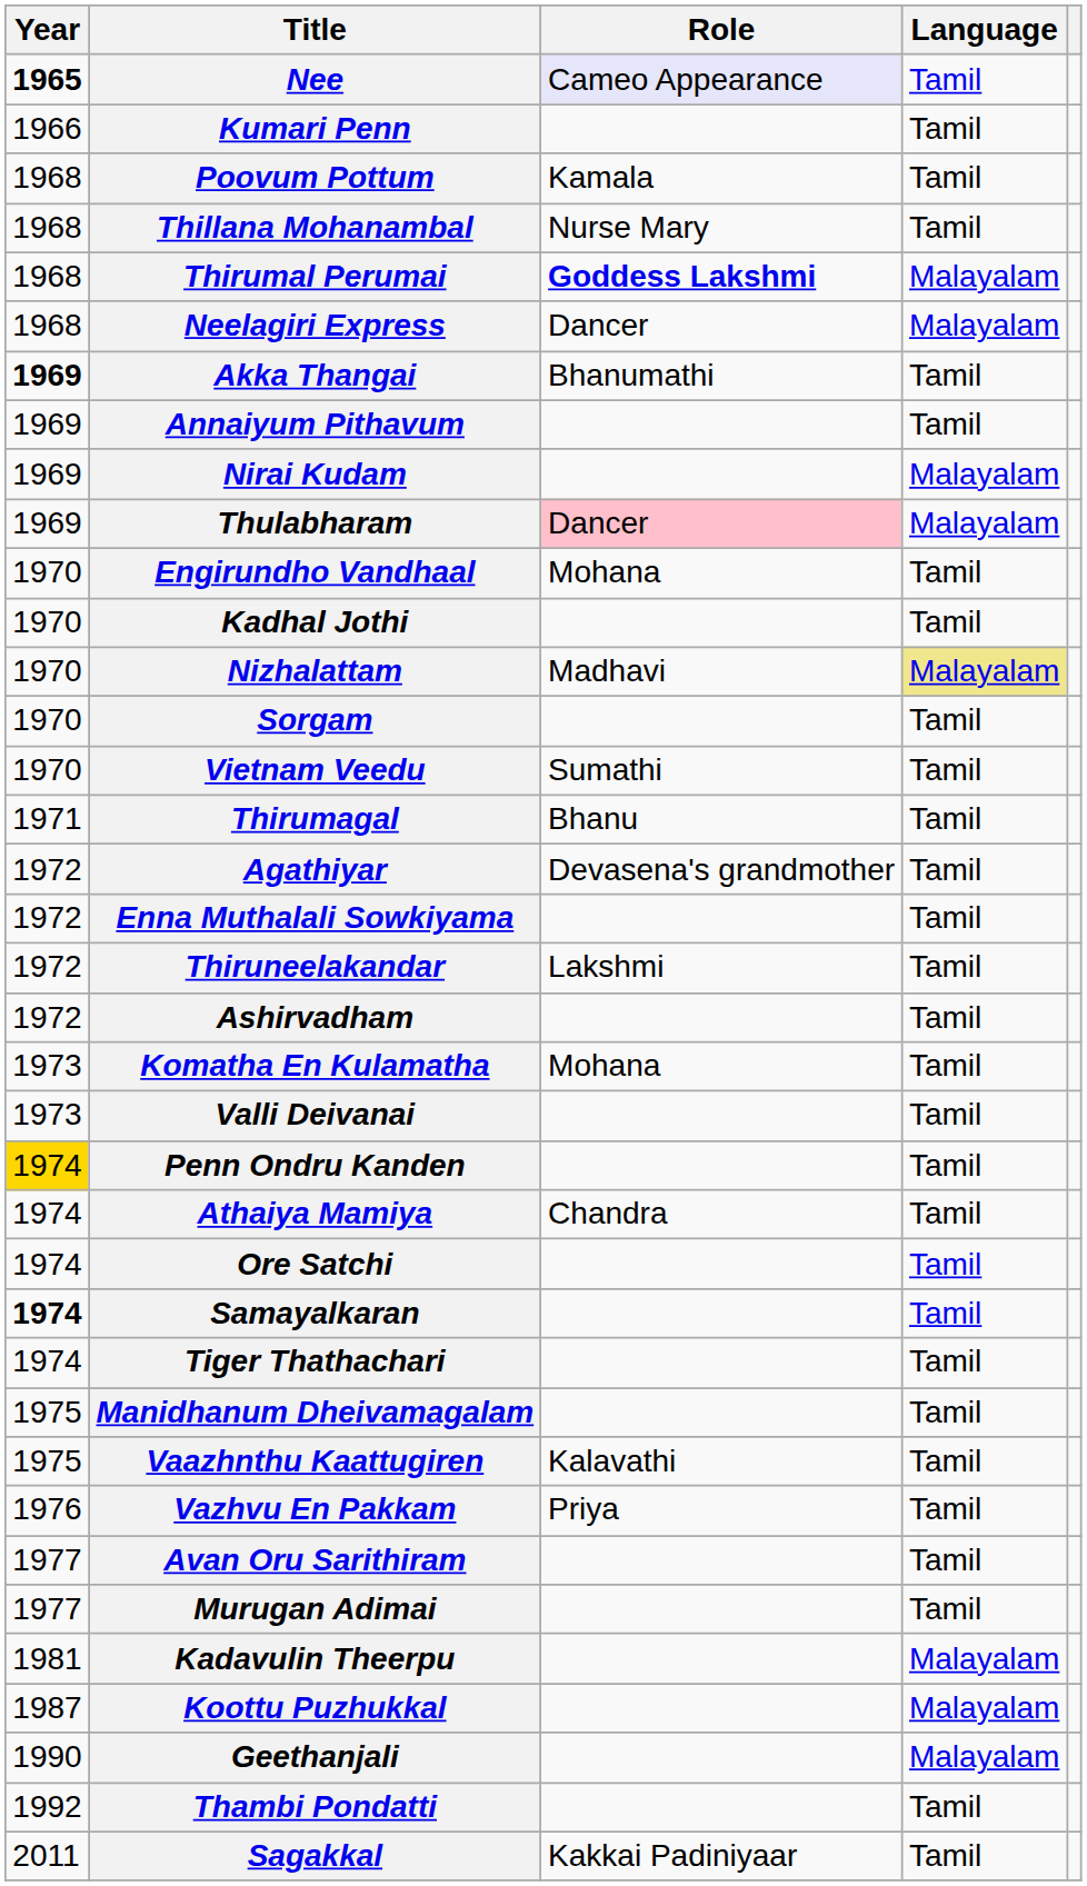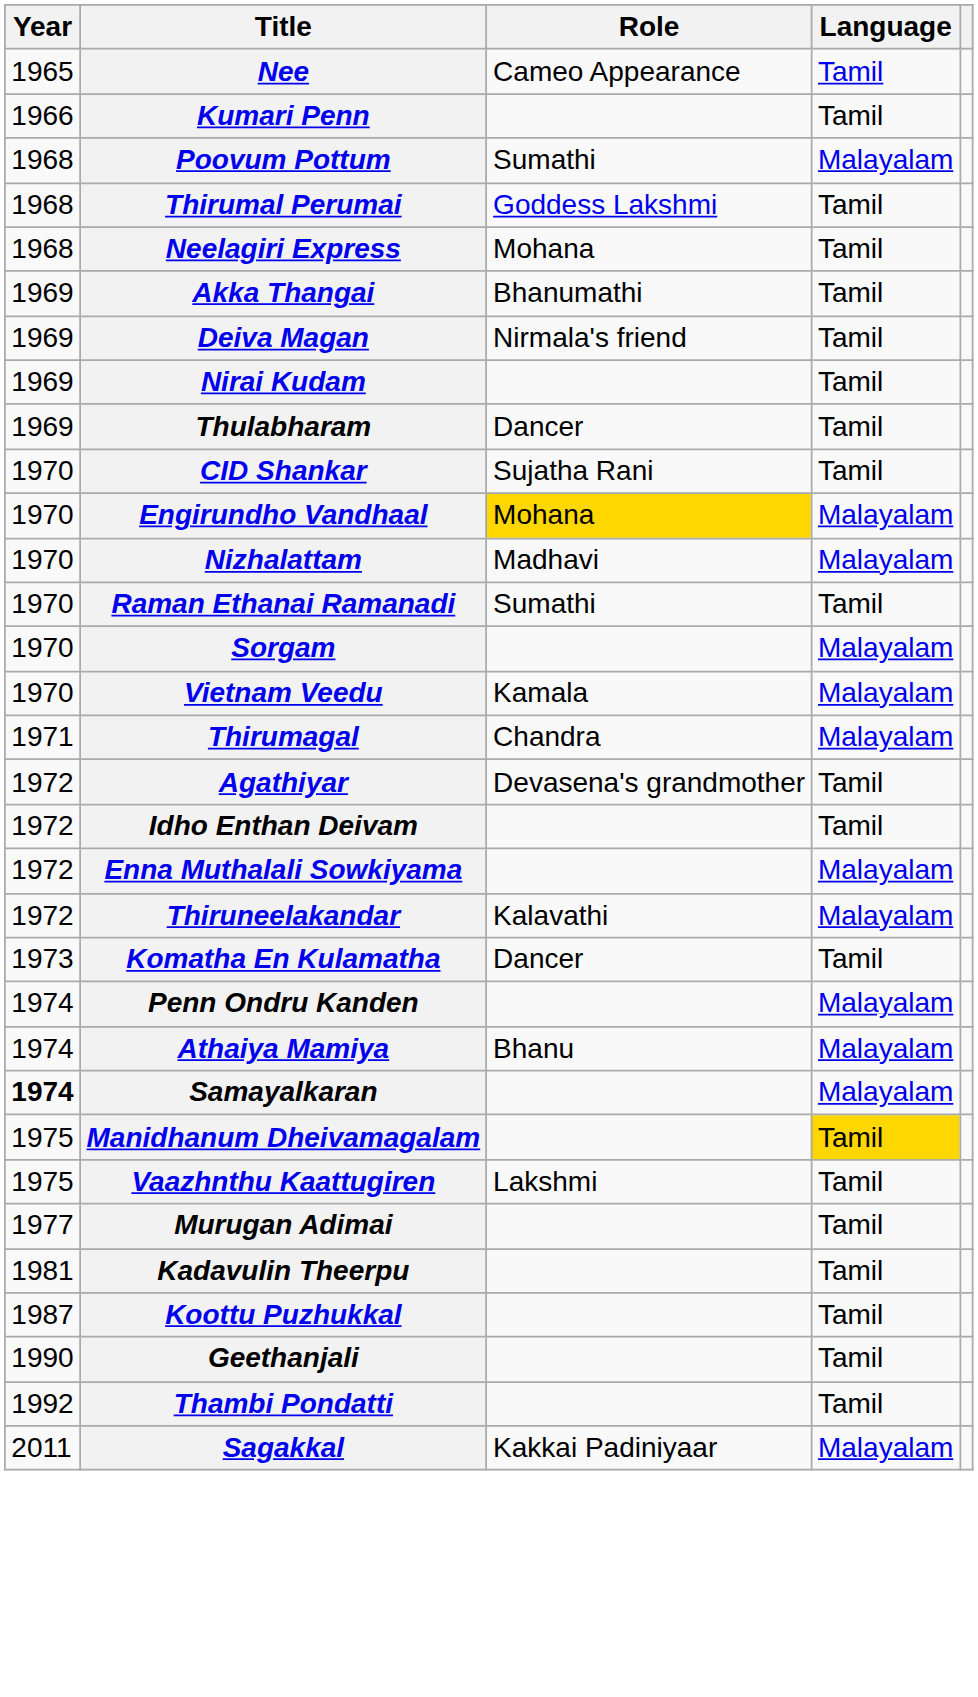 <table class="wikitable sortable plainrowheaders">
 <tr style="background:#ccc; text-align:center;">
 <th scope="col">Year</th>
 <th scope="col">Title</th>
 <th scope="col">Role</th>
 <th scope="col">Language</th>
 <th scope="col" class="unsortable"></th>
 </tr>
 <tr>
-<td><strong>1965</strong></td>
+<td>1965</td>
 <th scope="row"><em><a href='#'>Nee</a></em></th>
-<td style="background: lavender;">Cameo Appearance</td>
+<td>Cameo Appearance</td>
 <td><a href='#'>Tamil</a></td>
 <td></td>
 </tr>
 <tr>
 <td>1966</td>
 <th scope="row"><em><a href='#'>Kumari Penn</a></em></th>
 <td></td>
 <td>Tamil</td>
 <td></td>
 </tr>
 <tr>
 <td>1968</td>
 <th scope="row"><em><a href='#'>Poovum Pottum</a></em></th>
-<td>Kamala</td>
+<td>Sumathi</td>
+<td><a href='#'>Malayalam</a></td>
+<td></td>
+</tr>
+<tr>
+<td>1968</td>
+<th scope="row"><em><a href='#'>Thirumal Perumai</a></em></th>
+<td><a href='#'>Goddess Lakshmi</a></td>
 <td>Tamil</td>
 <td></td>
 </tr>
 <tr>
 <td>1968</td>
-<th scope="row"><em><a href='#'>Thillana Mohanambal</a></em></th>
-<td>Nurse Mary</td>
+<th scope="row"><em><a href='#'>Neelagiri Express</a></em></th>
+<td>Mohana</td>
 <td>Tamil</td>
 <td></td>
 </tr>
 <tr>
-<td>1968</td>
-<th scope="row"><em><a href='#'>Thirumal Perumai</a></em></th>
-<td><strong><a href='#'>Goddess Lakshmi</a></strong></td>
-<td><a href='#'>Malayalam</a></td>
-<td></td>
-</tr>
-<tr>
-<td>1968</td>
-<th scope="row"><em><a href='#'>Neelagiri Express</a></em></th>
-<td>Dancer</td>
-<td><a href='#'>Malayalam</a></td>
-<td></td>
-</tr>
-<tr>
-<td><strong>1969</strong></td>
+<td>1969</td>
 <th scope="row"><em><a href='#'>Akka Thangai</a></em></th>
 <td>Bhanumathi</td>
 <td>Tamil</td>
 <td></td>
 </tr>
 <tr>
 <td>1969</td>
-<th scope="row"><em><a href='#'>Annaiyum Pithavum</a></em></th>
-<td></td>
+<th scope="row"><em><a href='#'>Deiva Magan</a></em></th>
+<td>Nirmala's friend</td>
 <td>Tamil</td>
 <td></td>
 </tr>
 <tr>
 <td>1969</td>
 <th scope="row"><em><a href='#'>Nirai Kudam</a></em></th>
 <td></td>
-<td><a href='#'>Malayalam</a></td>
+<td>Tamil</td>
 <td></td>
 </tr>
 <tr>
 <td>1969</td>
 <th scope="row"><em>Thulabharam</em></th>
-<td style="background: pink;">Dancer</td>
-<td><a href='#'>Malayalam</a></td>
+<td>Dancer</td>
+<td>Tamil</td>
+<td></td>
+</tr>
+<tr>
+<td>1970</td>
+<th scope="row"><em><a href='#'>CID Shankar</a></em></th>
+<td>Sujatha Rani</td>
+<td>Tamil</td>
 <td></td>
 </tr>
 <tr>
 <td>1970</td>
 <th scope="row"><em><a href='#'>Engirundho Vandhaal</a></em></th>
-<td>Mohana</td>
-<td>Tamil</td>
-<td></td>
-</tr>
-<tr>
-<td>1970</td>
-<th scope="row"><em>Kadhal Jothi</em></th>
-<td></td>
-<td>Tamil</td>
+<td style="background: gold;">Mohana</td>
+<td><a href='#'>Malayalam</a></td>
 <td></td>
 </tr>
 <tr>
 <td>1970</td>
 <th scope="row"><em><a href='#'>Nizhalattam</a></em></th>
 <td>Madhavi</td>
-<td style="background: khaki;"><a href='#'>Malayalam</a></td>
+<td><a href='#'>Malayalam</a></td>
+<td></td>
+</tr>
+<tr>
+<td>1970</td>
+<th scope="row"><em><a href='#'>Raman Ethanai Ramanadi</a></em></th>
+<td>Sumathi</td>
+<td>Tamil</td>
 <td></td>
 </tr>
 <tr>
 <td>1970</td>
 <th scope="row"><em><a href='#'>Sorgam</a></em></th>
 <td></td>
-<td>Tamil</td>
+<td><a href='#'>Malayalam</a></td>
 <td></td>
 </tr>
 <tr>
 <td>1970</td>
 <th scope="row"><em><a href='#'>Vietnam Veedu</a></em></th>
-<td>Sumathi</td>
-<td>Tamil</td>
+<td>Kamala</td>
+<td><a href='#'>Malayalam</a></td>
 <td></td>
 </tr>
 <tr>
 <td>1971</td>
 <th scope="row"><em><a href='#'>Thirumagal</a></em></th>
-<td>Bhanu</td>
-<td>Tamil</td>
+<td>Chandra</td>
+<td><a href='#'>Malayalam</a></td>
 <td></td>
 </tr>
 <tr>
 <td>1972</td>
 <th scope="row"><em><a href='#'>Agathiyar</a></em></th>
 <td>Devasena's grandmother</td>
 <td>Tamil</td>
 <td></td>
 </tr>
 <tr>
 <td>1972</td>
-<th scope="row"><em><a href='#'>Enna Muthalali Sowkiyama</a></em></th>
+<th scope="row"><em>Idho Enthan Deivam</em></th>
 <td></td>
 <td>Tamil</td>
 <td></td>
 </tr>
 <tr>
 <td>1972</td>
-<th scope="row"><em><a href='#'>Thiruneelakandar</a></em></th>
-<td>Lakshmi</td>
-<td>Tamil</td>
+<th scope="row"><em><a href='#'>Enna Muthalali Sowkiyama</a></em></th>
+<td></td>
+<td><a href='#'>Malayalam</a></td>
 <td></td>
 </tr>
 <tr>
 <td>1972</td>
-<th scope="row"><em>Ashirvadham</em></th>
-<td></td>
-<td>Tamil</td>
+<th scope="row"><em><a href='#'>Thiruneelakandar</a></em></th>
+<td>Kalavathi</td>
+<td><a href='#'>Malayalam</a></td>
 <td></td>
 </tr>
 <tr>
 <td>1973</td>
 <th scope="row"><em><a href='#'>Komatha En Kulamatha</a></em></th>
-<td>Mohana</td>
-<td>Tamil</td>
-<td></td>
-</tr>
-<tr>
-<td>1973</td>
-<th scope="row"><em>Valli Deivanai</em></th>
-<td></td>
-<td>Tamil</td>
-<td></td>
-</tr>
-<tr>
-<td style="background: gold;">1974</td>
-<th scope="row"><em>Penn Ondru Kanden</em></th>
-<td></td>
+<td>Dancer</td>
 <td>Tamil</td>
 <td></td>
 </tr>
 <tr>
 <td>1974</td>
-<th scope="row"><em><a href='#'>Athaiya Mamiya</a></em></th>
-<td>Chandra</td>
-<td>Tamil</td>
+<th scope="row"><em>Penn Ondru Kanden</em></th>
+<td></td>
+<td><a href='#'>Malayalam</a></td>
 <td></td>
 </tr>
 <tr>
 <td>1974</td>
-<th scope="row"><em>Ore Satchi</em></th>
-<td></td>
-<td><a href='#'>Tamil</a></td>
+<th scope="row"><em><a href='#'>Athaiya Mamiya</a></em></th>
+<td>Bhanu</td>
+<td><a href='#'>Malayalam</a></td>
 <td></td>
 </tr>
 <tr>
 <td><strong>1974</strong></td>
 <th scope="row"><em>Samayalkaran</em></th>
 <td></td>
-<td><a href='#'>Tamil</a></td>
-<td></td>
-</tr>
-<tr>
-<td>1974</td>
-<th scope="row"><em>Tiger Thathachari</em></th>
-<td></td>
-<td>Tamil</td>
+<td><a href='#'>Malayalam</a></td>
 <td></td>
 </tr>
 <tr>
 <td>1975</td>
 <th scope="row"><em><a href='#'>Manidhanum Dheivamagalam</a></em></th>
 <td></td>
-<td>Tamil</td>
+<td style="background: gold;">Tamil</td>
 <td></td>
 </tr>
 <tr>
 <td>1975</td>
 <th scope="row"><em><a href='#'>Vaazhnthu Kaattugiren</a></em></th>
-<td>Kalavathi</td>
-<td>Tamil</td>
-<td></td>
-</tr>
-<tr>
-<td>1976</td>
-<th scope="row"><em><a href='#'>Vazhvu En Pakkam</a></em></th>
-<td>Priya</td>
-<td>Tamil</td>
-<td></td>
-</tr>
-<tr>
-<td>1977</td>
-<th scope="row"><em><a href='#'>Avan Oru Sarithiram</a></em></th>
-<td></td>
+<td>Lakshmi</td>
 <td>Tamil</td>
 <td></td>
 </tr>
 <tr>
 <td>1977</td>
 <th scope="row"><em>Murugan Adimai</em></th>
 <td></td>
 <td>Tamil</td>
 <td></td>
 </tr>
 <tr>
 <td>1981</td>
 <th scope="row"><em>Kadavulin Theerpu</em></th>
 <td></td>
-<td><a href='#'>Malayalam</a></td>
+<td>Tamil</td>
 <td></td>
 </tr>
 <tr>
 <td>1987</td>
 <th scope="row"><em><a href='#'>Koottu Puzhukkal</a></em></th>
 <td></td>
-<td><a href='#'>Malayalam</a></td>
+<td>Tamil</td>
 <td></td>
 </tr>
 <tr>
 <td>1990</td>
 <th scope="row"><em>Geethanjali</em></th>
 <td></td>
-<td><a href='#'>Malayalam</a></td>
+<td>Tamil</td>
 <td></td>
 </tr>
 <tr>
 <td>1992</td>
 <th scope="row"><em><a href='#'>Thambi Pondatti</a></em></th>
 <td></td>
 <td>Tamil</td>
 <td></td>
 </tr>
 <tr>
 <td>2011</td>
 <th scope="row"><em><a href='#'>Sagakkal</a></em></th>
 <td>Kakkai Padiniyaar</td>
-<td>Tamil</td>
+<td><a href='#'>Malayalam</a></td>
 <td></td>
 </tr>
 </table>
